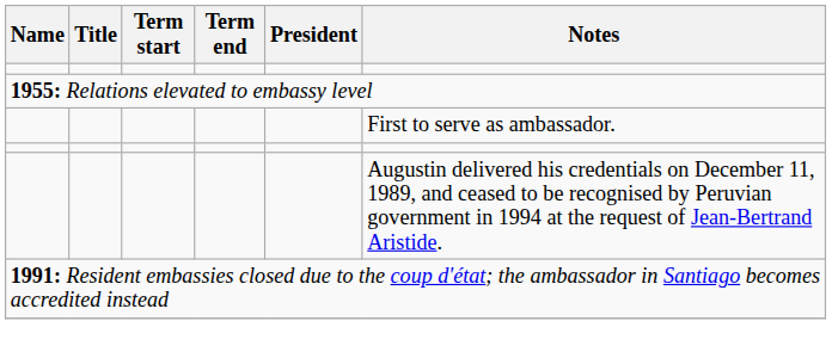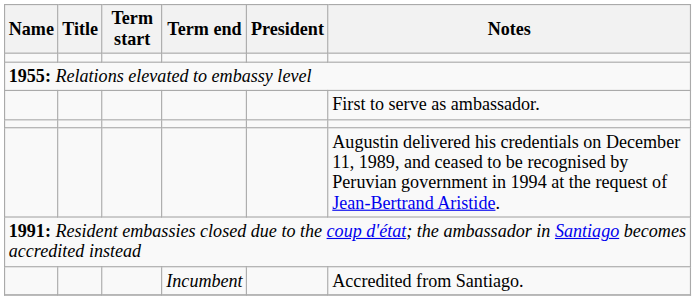 <table class="wikitable sortable"  text-align:center;">
 <tr>
 <th>Name</th>
 <th>Title</th>
 <th>Term start</th>
 <th>Term end</th>
 <th>President</th>
 <th>Notes</th>
 </tr>
 <tr>
 <td></td>
 <td></td>
 <td></td>
 <td></td>
 <td></td>
 <td></td>
 </tr>
 <tr>
 <td colspan=6><div><strong>1955:</strong> <em>Relations elevated to embassy level</em></div></td>
 </tr>
 <tr>
 <td></td>
 <td></td>
 <td></td>
 <td></td>
 <td></td>
 <td>First to serve as ambassador.</td>
 </tr>
 <tr>
 <td></td>
 <td></td>
 <td></td>
 <td></td>
 <td></td>
 <td></td>
 </tr>
 <tr>
 <td></td>
 <td></td>
 <td></td>
 <td></td>
 <td></td>
 <td>Augustin delivered his credentials on December 11, 1989, and ceased to be recognised by Peruvian government in 1994 at the request of <a href='#'>Jean-Bertrand Aristide</a>.</td>
 </tr>
 <tr>
 <td colspan=6><div><strong>1991:</strong> <em>Resident embassies closed due to the <a href='#'>coup d'état</a>; the ambassador in <a href='#'>Santiago</a> becomes accredited instead</em></div></td>
 </tr>
 <tr>
+<td></td>
+<td></td>
+<td></td>
+<td><em>Incumbent</em></td>
+<td></td>
+<td>Accredited from Santiago.</td>
+</tr>
+<tr>
 </tr>
 </table>
